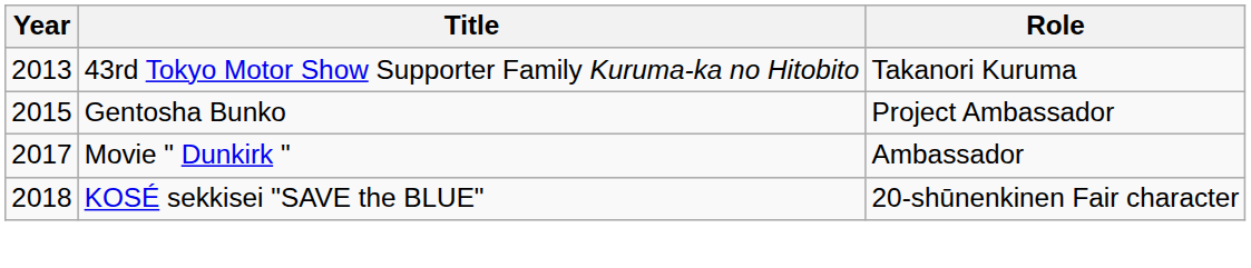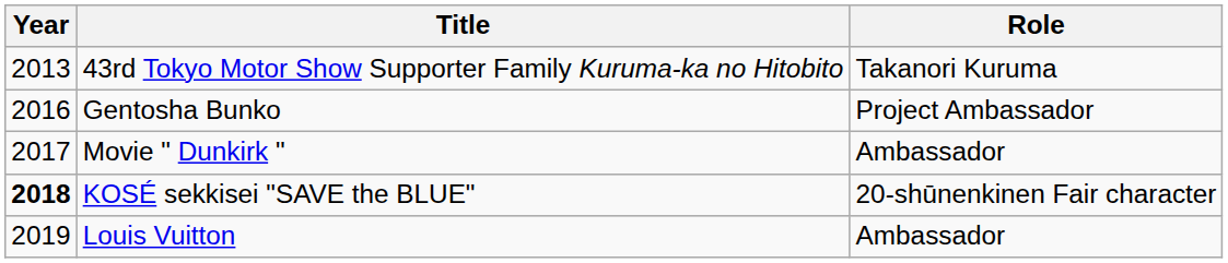 <table class="wikitable">
 <tr>
 <th>Year</th>
 <th>Title</th>
 <th>Role</th>
 </tr>
 <tr>
 <td>2013</td>
 <td>43rd <a href='#'>Tokyo Motor Show</a> Supporter Family <em>Kuruma-ka no Hitobito</em></td>
 <td>Takanori Kuruma</td>
 </tr>
 <tr>
-<td>2015</td>
+<td>2016</td>
 <td>Gentosha Bunko</td>
 <td>Project Ambassador</td>
 </tr>
 <tr>
 <td>2017</td>
 <td>Movie " <a href='#'>Dunkirk</a> "</td>
 <td>Ambassador</td>
 </tr>
 <tr>
-<td>2018</td>
+<td><strong>2018</strong></td>
 <td><a href='#'>KOSÉ</a> sekkisei "SAVE the BLUE"</td>
 <td>20-shūnenkinen Fair character</td>
 </tr>
+<tr>
+<td>2019</td>
+<td><a href='#'>Louis Vuitton</a></td>
+<td>Ambassador</td>
+</tr>
 </table>
